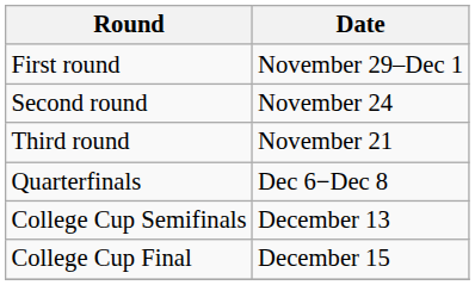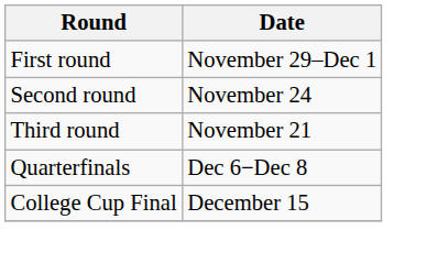 <table class="wikitable">
 <tr>
 <th>Round</th>
 <th>Date</th>
 </tr>
 <tr>
 <td>First round</td>
 <td>November 29–Dec 1</td>
 </tr>
 <tr>
 <td>Second round</td>
 <td>November 24</td>
 </tr>
 <tr>
 <td>Third round</td>
 <td>November 21</td>
 </tr>
 <tr>
 <td>Quarterfinals</td>
 <td>Dec 6−Dec 8</td>
 </tr>
 <tr>
-<td>College Cup Semifinals</td>
-<td>December 13</td>
-</tr>
-<tr>
 <td>College Cup Final</td>
 <td>December 15</td>
 </tr>
 <tr>
 </tr>
 </table>
